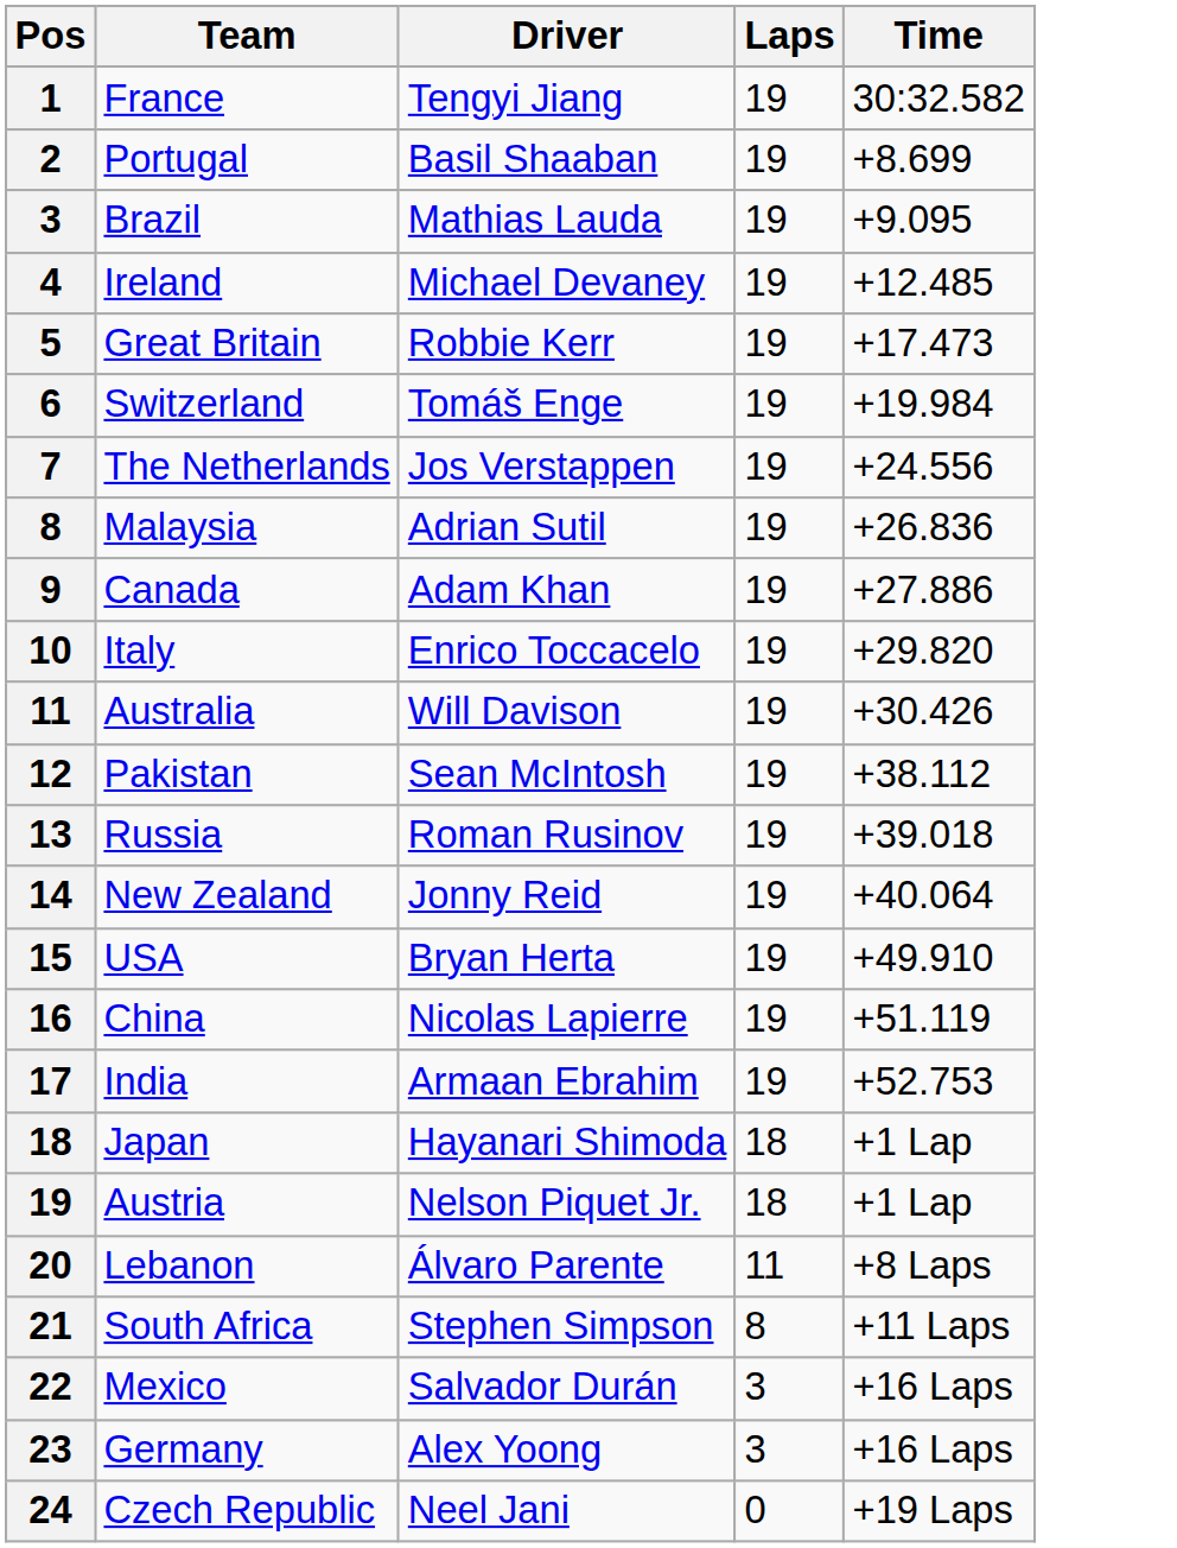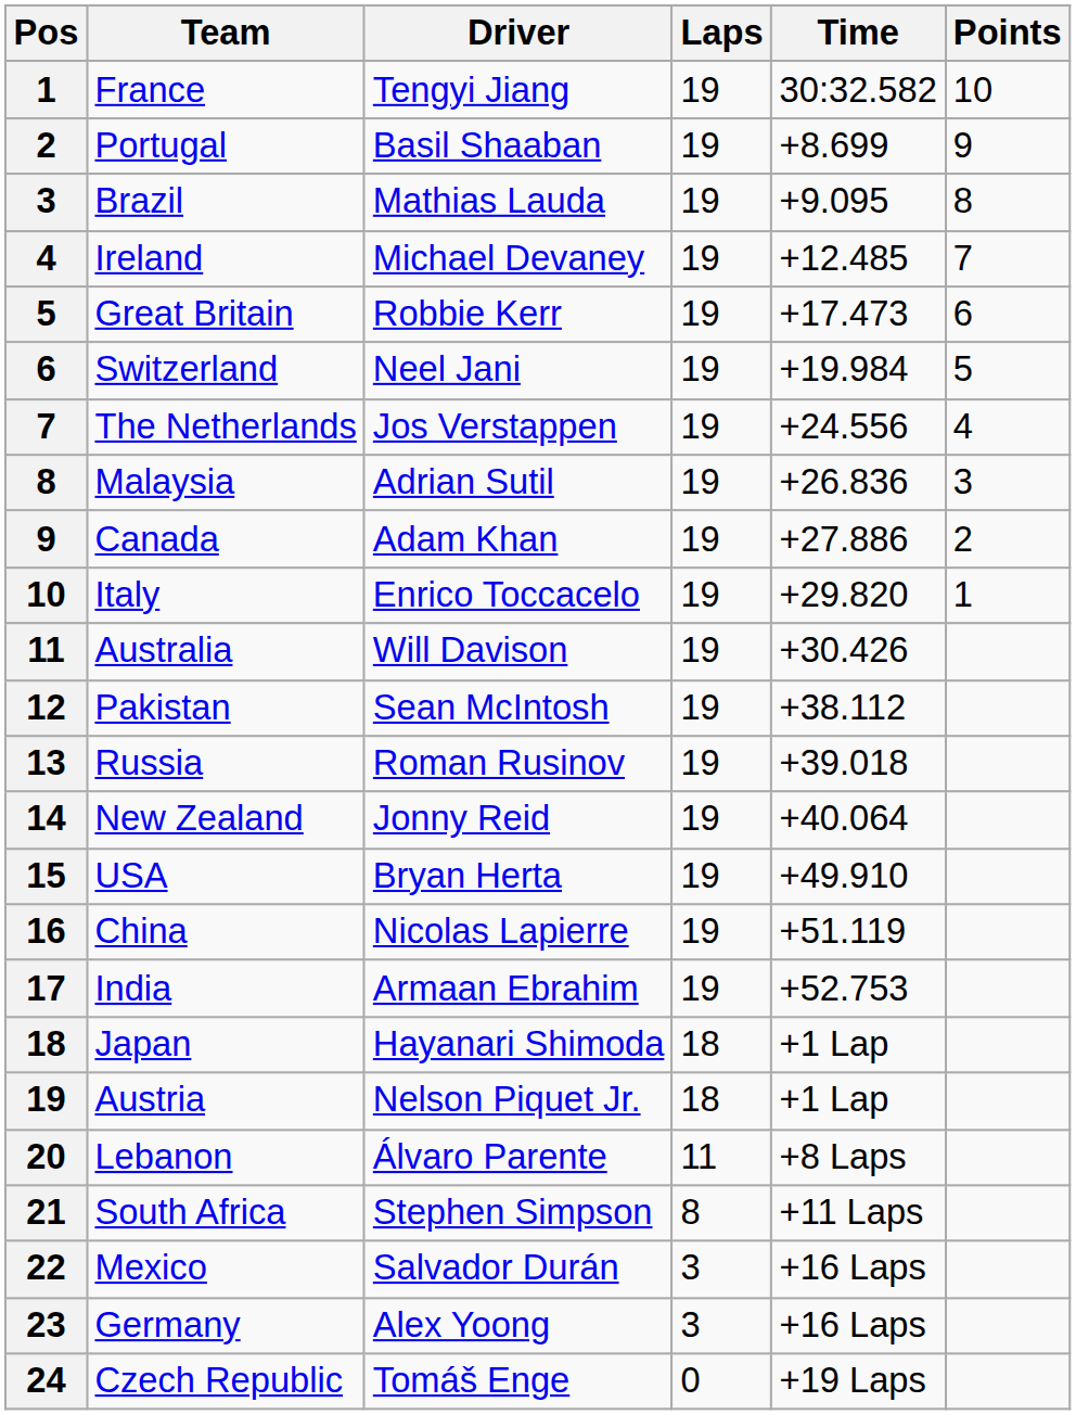 <table class="wikitable">
 <tr>
 <th>Pos</th>
 <th>Team</th>
 <th>Driver</th>
 <th>Laps</th>
 <th>Time</th>
+<th>Points</th>
 </tr>
 <tr>
 <th>1</th>
 <td> <a href='#'>France</a></td>
 <td><a href='#'>Tengyi Jiang</a></td>
 <td>19</td>
 <td>30:32.582</td>
+<td>10</td>
 </tr>
 <tr>
 <th>2</th>
 <td> <a href='#'>Portugal</a></td>
 <td><a href='#'>Basil Shaaban</a></td>
 <td>19</td>
 <td>+8.699</td>
+<td>9</td>
 </tr>
 <tr>
 <th>3</th>
 <td> <a href='#'>Brazil</a></td>
 <td><a href='#'>Mathias Lauda</a></td>
 <td>19</td>
 <td>+9.095</td>
+<td>8</td>
 </tr>
 <tr>
 <th>4</th>
 <td> <a href='#'>Ireland</a></td>
 <td><a href='#'>Michael Devaney</a></td>
 <td>19</td>
 <td>+12.485</td>
+<td>7</td>
 </tr>
 <tr>
 <th>5</th>
 <td> <a href='#'>Great Britain</a></td>
 <td><a href='#'>Robbie Kerr</a></td>
 <td>19</td>
 <td>+17.473</td>
+<td>6</td>
 </tr>
 <tr>
 <th>6</th>
 <td> <a href='#'>Switzerland</a></td>
-<td><a href='#'>Tomáš Enge</a></td>
+<td><a href='#'>Neel Jani</a></td>
 <td>19</td>
 <td>+19.984</td>
+<td>5</td>
 </tr>
 <tr>
 <th>7</th>
 <td> <a href='#'>The Netherlands</a></td>
 <td><a href='#'>Jos Verstappen</a></td>
 <td>19</td>
 <td>+24.556</td>
+<td>4</td>
 </tr>
 <tr>
 <th>8</th>
 <td> <a href='#'>Malaysia</a></td>
 <td><a href='#'>Adrian Sutil</a></td>
 <td>19</td>
 <td>+26.836</td>
+<td>3</td>
 </tr>
 <tr>
 <th>9</th>
 <td> <a href='#'>Canada</a></td>
 <td><a href='#'>Adam Khan</a></td>
 <td>19</td>
 <td>+27.886</td>
+<td>2</td>
 </tr>
 <tr>
 <th>10</th>
 <td> <a href='#'>Italy</a></td>
 <td><a href='#'>Enrico Toccacelo</a></td>
 <td>19</td>
 <td>+29.820</td>
+<td>1</td>
 </tr>
 <tr>
 <th>11</th>
 <td> <a href='#'>Australia</a></td>
 <td><a href='#'>Will Davison</a></td>
 <td>19</td>
 <td>+30.426</td>
+<td></td>
 </tr>
 <tr>
 <th>12</th>
 <td> <a href='#'>Pakistan</a></td>
 <td><a href='#'>Sean McIntosh</a></td>
 <td>19</td>
 <td>+38.112</td>
+<td></td>
 </tr>
 <tr>
 <th>13</th>
 <td> <a href='#'>Russia</a></td>
 <td><a href='#'>Roman Rusinov</a></td>
 <td>19</td>
 <td>+39.018</td>
+<td></td>
 </tr>
 <tr>
 <th>14</th>
 <td> <a href='#'>New Zealand</a></td>
 <td><a href='#'>Jonny Reid</a></td>
 <td>19</td>
 <td>+40.064</td>
+<td></td>
 </tr>
 <tr>
 <th>15</th>
 <td> <a href='#'>USA</a></td>
 <td><a href='#'>Bryan Herta</a></td>
 <td>19</td>
 <td>+49.910</td>
+<td></td>
 </tr>
 <tr>
 <th>16</th>
 <td> <a href='#'>China</a></td>
 <td><a href='#'>Nicolas Lapierre</a></td>
 <td>19</td>
 <td>+51.119</td>
+<td></td>
 </tr>
 <tr>
 <th>17</th>
 <td> <a href='#'>India</a></td>
 <td><a href='#'>Armaan Ebrahim</a></td>
 <td>19</td>
 <td>+52.753</td>
+<td></td>
 </tr>
 <tr>
 <th>18</th>
 <td> <a href='#'>Japan</a></td>
 <td><a href='#'>Hayanari Shimoda</a></td>
 <td>18</td>
 <td>+1 Lap</td>
+<td></td>
 </tr>
 <tr>
 <th>19</th>
 <td> <a href='#'>Austria</a></td>
 <td><a href='#'>Nelson Piquet Jr.</a></td>
 <td>18</td>
 <td>+1 Lap</td>
+<td></td>
 </tr>
 <tr>
 <th>20</th>
 <td> <a href='#'>Lebanon</a></td>
 <td><a href='#'>Álvaro Parente</a></td>
 <td>11</td>
 <td>+8 Laps</td>
+<td></td>
 </tr>
 <tr>
 <th>21</th>
 <td> <a href='#'>South Africa</a></td>
 <td><a href='#'>Stephen Simpson</a></td>
 <td>8</td>
 <td>+11 Laps</td>
+<td></td>
 </tr>
 <tr>
 <th>22</th>
 <td> <a href='#'>Mexico</a></td>
 <td><a href='#'>Salvador Durán</a></td>
 <td>3</td>
 <td>+16 Laps</td>
+<td></td>
 </tr>
 <tr>
 <th>23</th>
 <td> <a href='#'>Germany</a></td>
 <td><a href='#'>Alex Yoong</a></td>
 <td>3</td>
 <td>+16 Laps</td>
+<td></td>
 </tr>
 <tr>
 <th>24</th>
 <td> <a href='#'>Czech Republic</a></td>
-<td><a href='#'>Neel Jani</a></td>
+<td><a href='#'>Tomáš Enge</a></td>
 <td>0</td>
 <td>+19 Laps</td>
+<td></td>
 </tr>
 </table>
